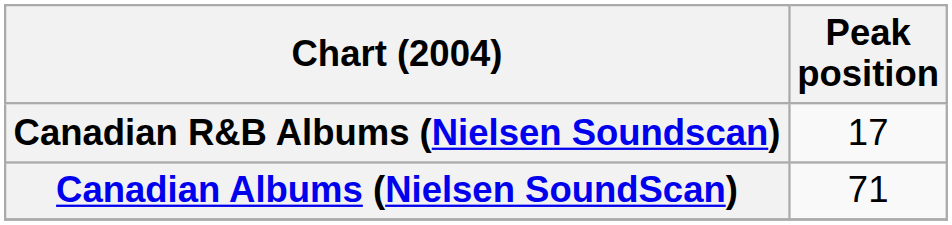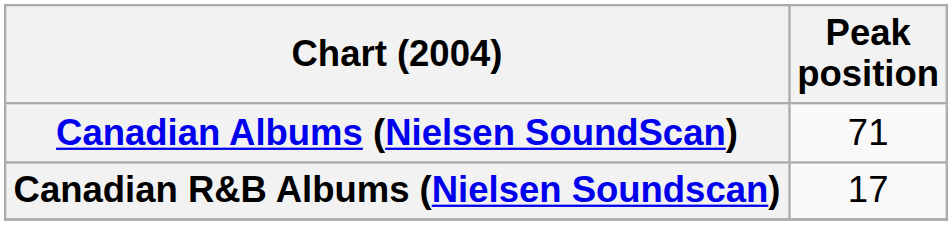 <table class="wikitable sortable plainrowheaders" style="text-align:center">
 <tr>
 <th scope="col">Chart (2004)</th>
 <th scope="col">Peak<br>position</th>
 </tr>
 <tr>
+<th scope="row"><a href='#'>Canadian Albums</a> (<a href='#'>Nielsen SoundScan</a>)</th>
+<td align="center">71</td>
+</tr>
+<tr>
 <th scope="row">Canadian R&B Albums (<a href='#'>Nielsen Soundscan</a>)</th>
 <td style="text-align:center;">17</td>
 </tr>
 <tr>
-<th scope="row"><a href='#'>Canadian Albums</a> (<a href='#'>Nielsen SoundScan</a>)</th>
-<td align="center">71</td>
-</tr>
-<tr>
 </tr>
 </table>
